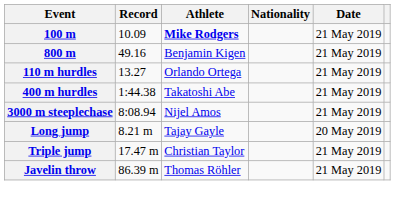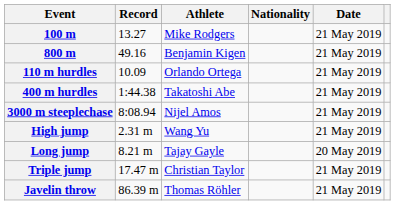 <table class="wikitable plainrowheaders sticky-header">
 <tr>
 <th scope="col">Event</th>
 <th scope="col">Record</th>
 <th scope="col">Athlete</th>
 <th scope="col">Nationality</th>
 <th scope="col">Date</th>
 <th scope="col"></th>
 </tr>
 <tr>
 <th scope="row"><a href='#'>100 m</a></th>
-<td>10.09 </td>
-<td><strong><a href='#'>Mike Rodgers</a></strong></td>
+<td>13.27 </td>
+<td><a href='#'>Mike Rodgers</a></td>
 <td></td>
 <td>21 May 2019</td>
 <td></td>
 </tr>
 <tr>
 <th scope="row"><a href='#'>800 m</a></th>
 <td>49.16</td>
 <td><a href='#'>Benjamin Kigen</a></td>
 <td></td>
 <td>21 May 2019</td>
 <td></td>
 </tr>
 <tr>
 <th scope="row"><a href='#'>110 m hurdles</a></th>
-<td>13.27 </td>
+<td>10.09 </td>
 <td><a href='#'>Orlando Ortega</a></td>
 <td></td>
 <td>21 May 2019</td>
 <td></td>
 </tr>
 <tr>
 <th scope="row"><a href='#'>400 m hurdles</a></th>
 <td>1:44.38</td>
 <td><a href='#'>Takatoshi Abe</a></td>
 <td></td>
 <td>21 May 2019</td>
 <td></td>
 </tr>
 <tr>
 <th scope="row"><a href='#'>3000 m steeplechase</a></th>
 <td>8:08.94</td>
 <td><a href='#'>Nijel Amos</a></td>
+<td></td>
+<td>21 May 2019</td>
+<td></td>
+</tr>
+<tr>
+<th scope="row"><a href='#'>High jump</a></th>
+<td>2.31 m</td>
+<td><a href='#'>Wang Yu</a></td>
 <td></td>
 <td>21 May 2019</td>
 <td></td>
 </tr>
 <tr>
 <th scope="row"><a href='#'>Long jump</a></th>
 <td>8.21 m </td>
 <td><a href='#'>Tajay Gayle</a></td>
 <td></td>
 <td>20 May 2019</td>
 <td></td>
 </tr>
 <tr>
 <th scope="row"><a href='#'>Triple jump</a></th>
 <td>17.47 m </td>
 <td><a href='#'>Christian Taylor</a></td>
 <td></td>
 <td>21 May 2019</td>
 <td></td>
 </tr>
 <tr>
 <th scope="row"><a href='#'>Javelin throw</a></th>
 <td>86.39 m</td>
 <td><a href='#'>Thomas Röhler</a></td>
 <td></td>
 <td>21 May 2019</td>
 <td></td>
 </tr>
 </table>
